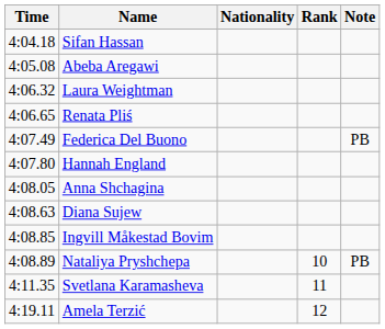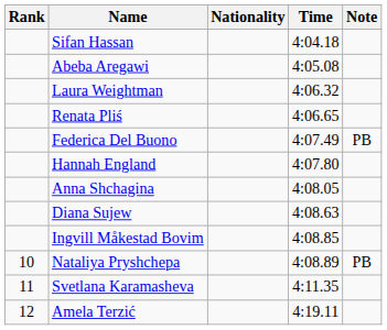 <table class="wikitable sortable" style="text-align:center">
 <tr>
-<th>Time</th>
+<th>Rank</th>
 <th>Name</th>
 <th>Nationality</th>
-<th>Rank</th>
+<th>Time</th>
 <th>Note</th>
 </tr>
 <tr>
-<td>4:04.18</td>
+<td></td>
 <td align=left><a href='#'>Sifan Hassan</a></td>
 <td align=left></td>
-<td></td>
+<td>4:04.18</td>
 <td></td>
 </tr>
 <tr>
-<td>4:05.08</td>
+<td></td>
 <td align=left><a href='#'>Abeba Aregawi</a></td>
 <td align=left></td>
-<td></td>
+<td>4:05.08</td>
 <td></td>
 </tr>
 <tr>
-<td>4:06.32</td>
+<td></td>
 <td align=left><a href='#'>Laura Weightman</a></td>
 <td align=left></td>
-<td></td>
+<td>4:06.32</td>
 <td></td>
 </tr>
 <tr>
-<td>4:06.65</td>
+<td></td>
 <td align=left><a href='#'>Renata Pliś</a></td>
 <td align=left></td>
-<td></td>
+<td>4:06.65</td>
 <td></td>
 </tr>
 <tr>
-<td>4:07.49</td>
+<td></td>
 <td align=left><a href='#'>Federica Del Buono</a></td>
 <td align=left></td>
-<td></td>
+<td>4:07.49</td>
 <td>PB</td>
 </tr>
 <tr>
-<td>4:07.80</td>
+<td></td>
 <td align=left><a href='#'>Hannah England</a></td>
 <td align=left></td>
-<td></td>
+<td>4:07.80</td>
 <td></td>
 </tr>
 <tr>
-<td>4:08.05</td>
+<td></td>
 <td align=left><a href='#'>Anna Shchagina</a></td>
 <td align=left></td>
-<td></td>
+<td>4:08.05</td>
 <td></td>
 </tr>
 <tr>
-<td>4:08.63</td>
+<td></td>
 <td align=left><a href='#'>Diana Sujew</a></td>
 <td align=left></td>
-<td></td>
+<td>4:08.63</td>
 <td></td>
 </tr>
 <tr>
-<td>4:08.85</td>
+<td></td>
 <td align=left><a href='#'>Ingvill Måkestad Bovim</a></td>
 <td align=left></td>
-<td></td>
+<td>4:08.85</td>
 <td></td>
 </tr>
 <tr>
-<td>4:08.89</td>
+<td>10</td>
 <td align=left><a href='#'>Nataliya Pryshchepa</a></td>
 <td align=left></td>
-<td>10</td>
+<td>4:08.89</td>
 <td>PB</td>
 </tr>
 <tr>
-<td>4:11.35</td>
+<td>11</td>
 <td align=left><a href='#'>Svetlana Karamasheva</a></td>
 <td align=left></td>
-<td>11</td>
+<td>4:11.35</td>
 <td></td>
 </tr>
 <tr>
-<td>4:19.11</td>
+<td>12</td>
 <td align=left><a href='#'>Amela Terzić</a></td>
 <td align=left></td>
-<td>12</td>
+<td>4:19.11</td>
 <td></td>
 </tr>
 </table>
